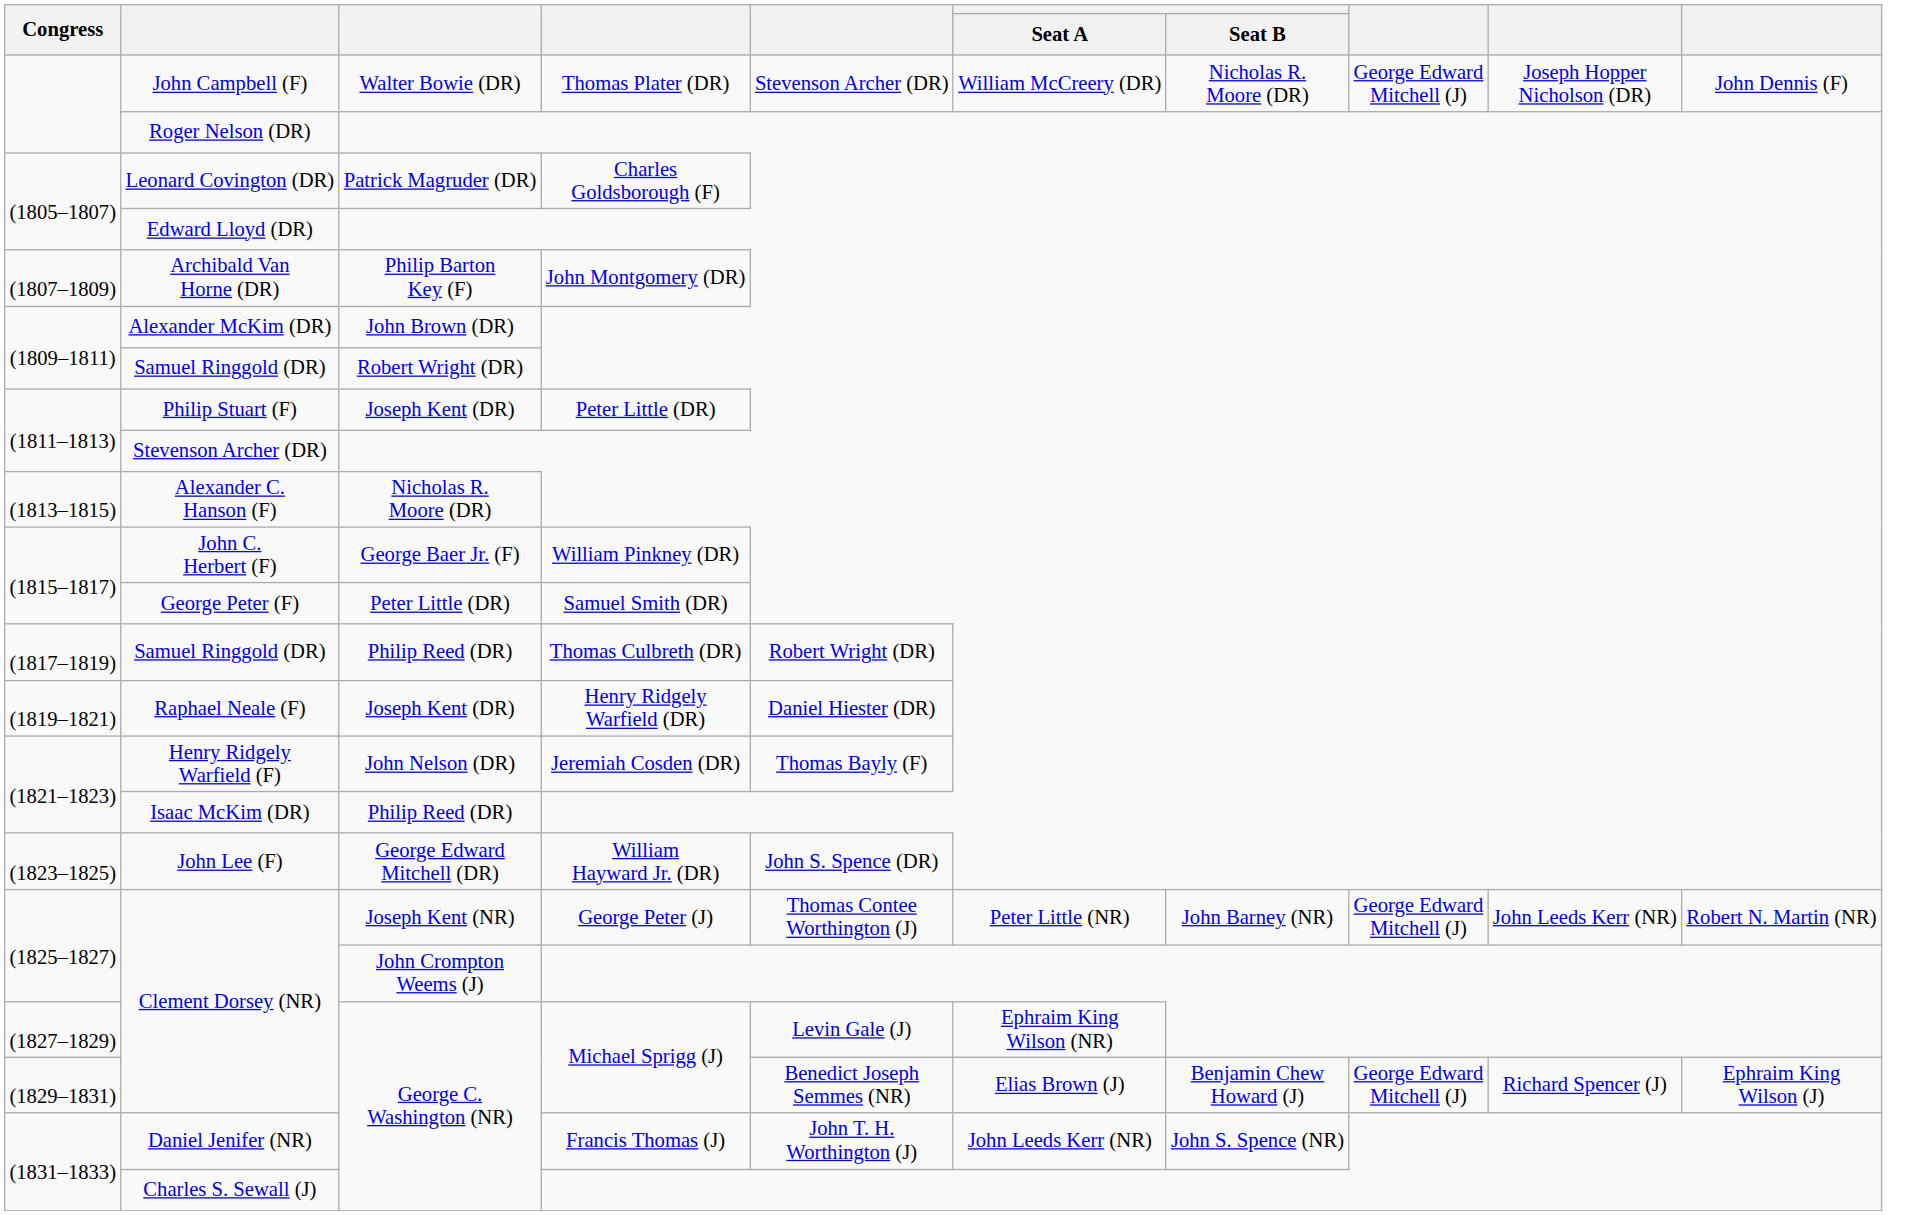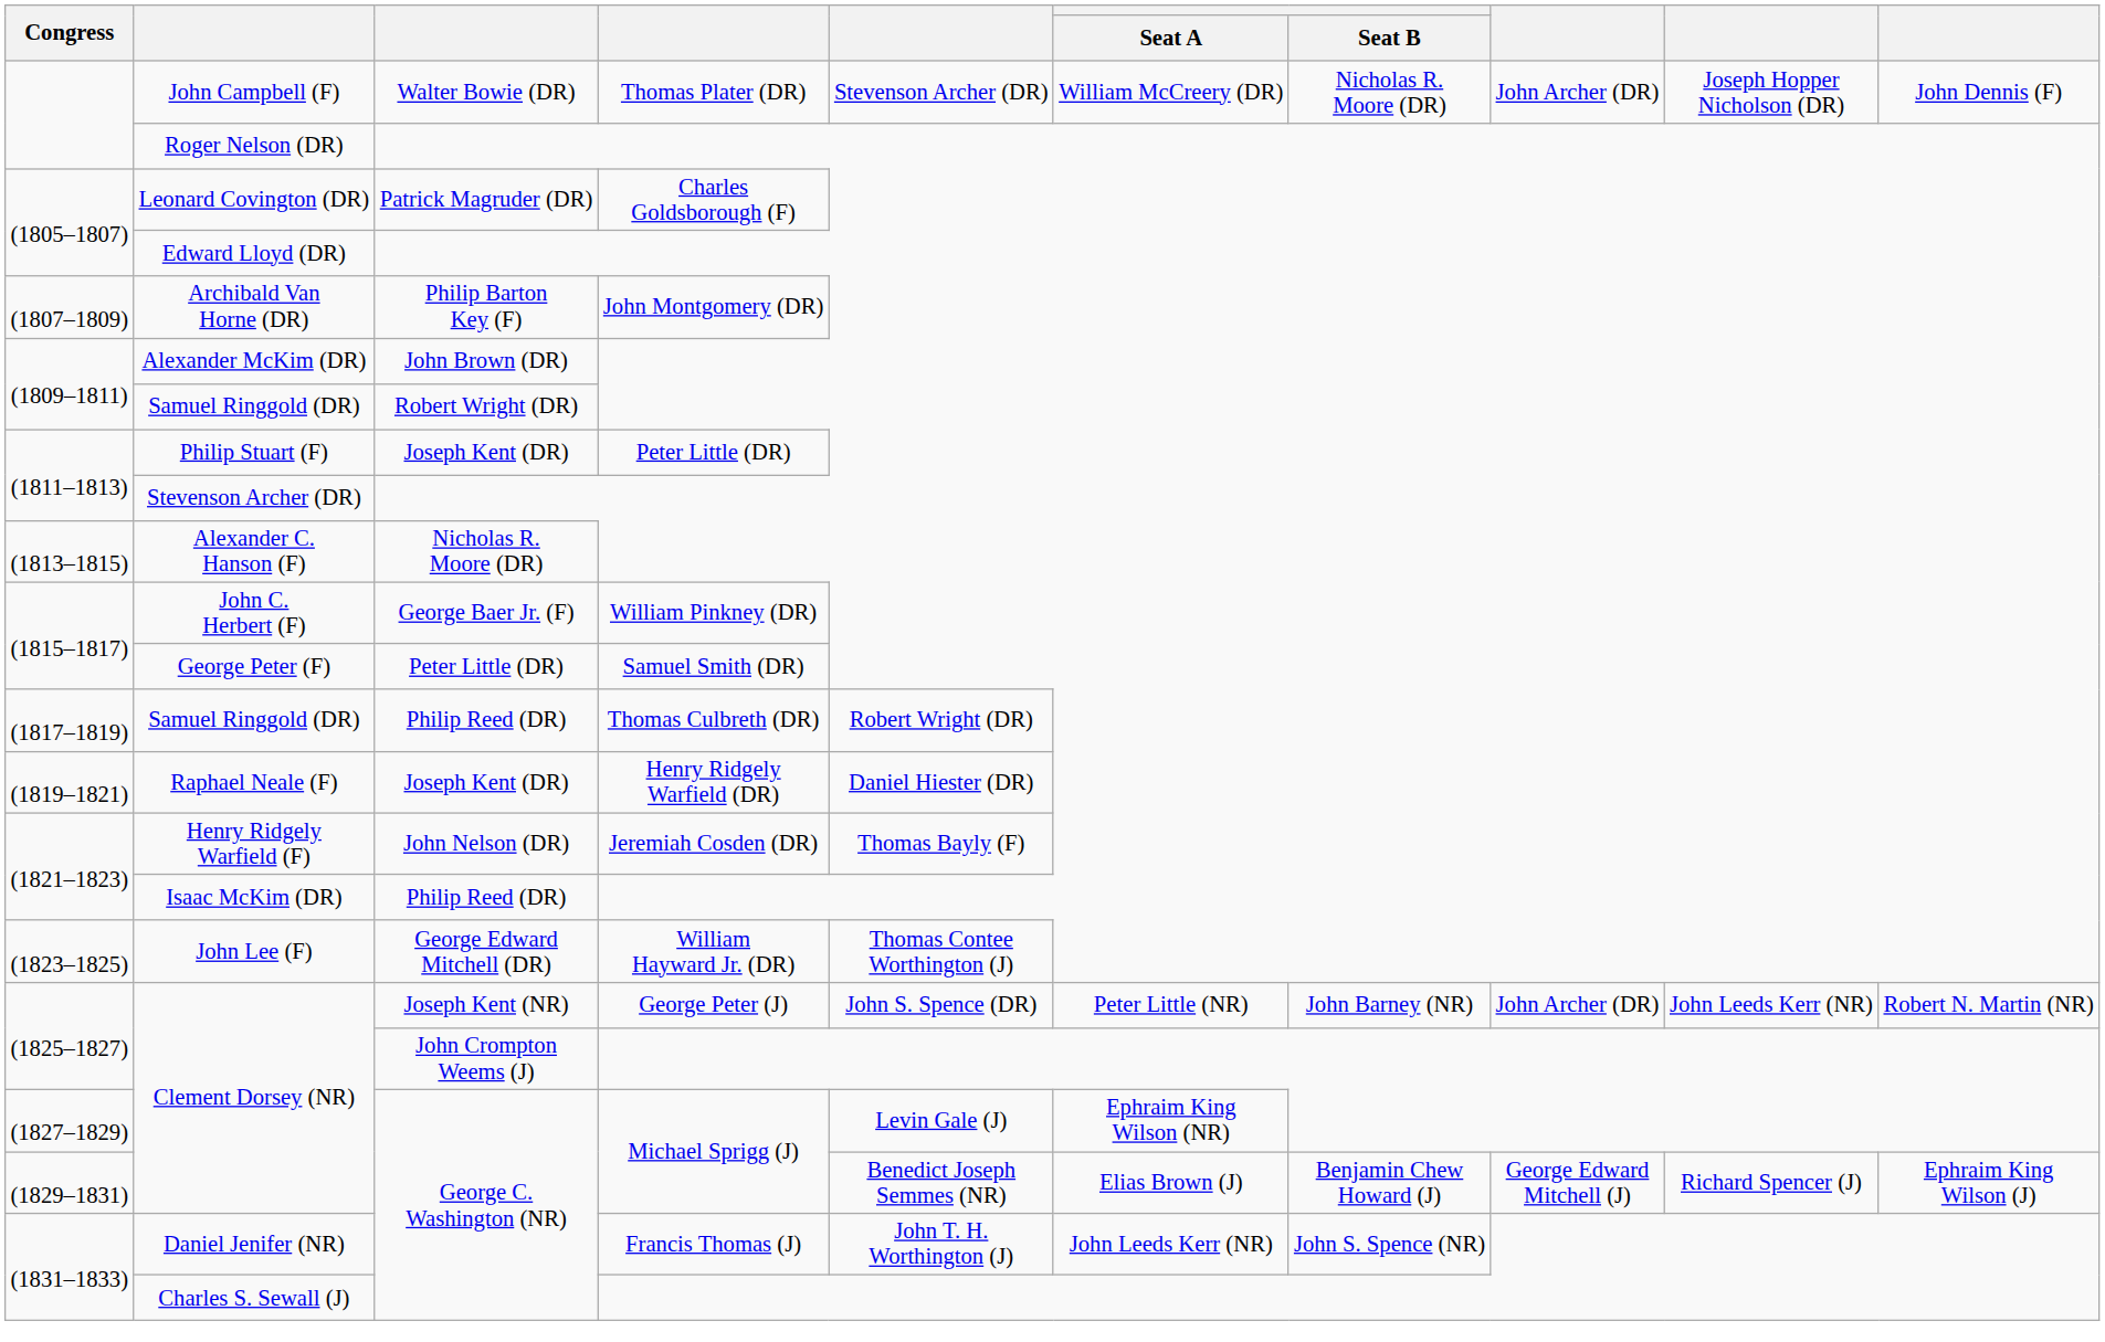 <table class=wikitable style="text-align:center">
 <tr>
 <th rowspan=2 class=small>Congress</th>
 <th rowspan=2></th>
 <th rowspan=2></th>
 <th rowspan=2></th>
 <th rowspan=2></th>
 <th colspan=2></th>
 <th rowspan=2></th>
 <th rowspan=2></th>
 <th rowspan=2></th>
 </tr>
 <tr style="height:2em">
 <th>Seat A</th>
 <th>Seat B</th>
 </tr>
 <tr style="height:2em">
 <td rowspan=2><strong></strong><br></td>
 <td><a href='#'>John Campbell</a> (F)</td>
 <td><a href='#'>Walter Bowie</a> (DR)</td>
 <td><a href='#'>Thomas Plater</a> (DR)</td>
 <td><a href='#'>Stevenson Archer</a> (DR)</td>
 <td><a href='#'>William McCreery</a> (DR)</td>
 <td><a href='#'>Nicholas R.<br>Moore</a> (DR)</td>
-<td><a href='#'>George Edward<br>Mitchell</a> (J)</td>
+<td><a href='#'>John Archer</a> (DR)</td>
 <td><a href='#'>Joseph Hopper<br>Nicholson</a> (DR)</td>
 <td><a href='#'>John Dennis</a> (F)</td>
 </tr>
 <tr style="height:2em">
 <td><a href='#'>Roger Nelson</a> (DR)</td>
 </tr>
 <tr style="height:2em">
 <td rowspan=2><strong></strong><br>(1805–1807)</td>
 <td><a href='#'>Leonard Covington</a> (DR)</td>
 <td><a href='#'>Patrick Magruder</a> (DR)</td>
 <td><a href='#'>Charles<br>Goldsborough</a> (F)</td>
 </tr>
 <tr style="height:2em">
 <td><a href='#'>Edward Lloyd</a> (DR)</td>
 </tr>
 <tr style="height:2em">
 <td><strong></strong><br>(1807–1809)</td>
 <td><a href='#'>Archibald Van<br>Horne</a> (DR)</td>
 <td><a href='#'>Philip Barton<br>Key</a> (F)</td>
 <td><a href='#'>John Montgomery</a> (DR)</td>
 </tr>
 <tr style="height:2em">
 <td rowspan=2><strong></strong><br>(1809–1811)</td>
 <td><a href='#'>Alexander McKim</a> (DR)</td>
 <td><a href='#'>John Brown</a> (DR)</td>
 </tr>
 <tr style="height:2em">
 <td><a href='#'>Samuel Ringgold</a> (DR)</td>
 <td><a href='#'>Robert Wright</a> (DR)</td>
 </tr>
 <tr style="height:2em">
 <td rowspan=2><strong></strong><br>(1811–1813)</td>
 <td><a href='#'>Philip Stuart</a> (F)</td>
 <td><a href='#'>Joseph Kent</a> (DR)</td>
 <td><a href='#'>Peter Little</a> (DR)</td>
 </tr>
 <tr style="height:2em">
 <td><a href='#'>Stevenson Archer</a> (DR)</td>
 </tr>
 <tr style="height:2em">
 <td><strong></strong><br>(1813–1815)</td>
 <td><a href='#'>Alexander C.<br>Hanson</a> (F)</td>
 <td><a href='#'>Nicholas R.<br>Moore</a> (DR)</td>
 </tr>
 <tr style="height:2em">
 <td rowspan=2><strong></strong><br>(1815–1817)</td>
 <td><a href='#'>John C.<br>Herbert</a> (F)</td>
 <td><a href='#'>George Baer Jr.</a> (F)</td>
 <td><a href='#'>William Pinkney</a> (DR)</td>
 </tr>
 <tr style="height:2em">
 <td><a href='#'>George Peter</a> (F)</td>
 <td><a href='#'>Peter Little</a> (DR)</td>
 <td><a href='#'>Samuel Smith</a> (DR)</td>
 </tr>
 <tr style="height:2em">
 <td><strong></strong><br>(1817–1819)</td>
 <td><a href='#'>Samuel Ringgold</a> (DR)</td>
 <td><a href='#'>Philip Reed</a> (DR)</td>
 <td><a href='#'>Thomas Culbreth</a> (DR)</td>
 <td><a href='#'>Robert Wright</a> (DR)</td>
 </tr>
 <tr style="height:2em">
 <td><strong></strong><br>(1819–1821)</td>
 <td><a href='#'>Raphael Neale</a> (F)</td>
 <td><a href='#'>Joseph Kent</a> (DR)</td>
 <td><a href='#'>Henry Ridgely<br>Warfield</a> (DR)</td>
 <td><a href='#'>Daniel Hiester</a> (DR)</td>
 </tr>
 <tr style="height:2em">
 <td rowspan=2><strong></strong><br>(1821–1823)</td>
 <td><a href='#'>Henry Ridgely<br>Warfield</a> (F)</td>
 <td><a href='#'>John Nelson</a> (DR)</td>
 <td><a href='#'>Jeremiah Cosden</a> (DR)</td>
 <td><a href='#'>Thomas Bayly</a> (F)</td>
 </tr>
 <tr style="height:2em">
 <td><a href='#'>Isaac McKim</a> (DR)</td>
 <td><a href='#'>Philip Reed</a> (DR)</td>
 </tr>
 <tr style="height:2em">
 <td><strong></strong><br>(1823–1825)</td>
 <td><a href='#'>John Lee</a> (F)</td>
 <td><a href='#'>George Edward<br>Mitchell</a> (DR)</td>
 <td><a href='#'>William<br>Hayward Jr.</a> (DR)</td>
-<td><a href='#'>John S. Spence</a> (DR)</td>
+<td><a href='#'>Thomas Contee<br>Worthington</a> (J)</td>
 </tr>
 <tr style="height:2em">
 <td rowspan=2><strong></strong><br>(1825–1827)</td>
 <td rowspan=4 ><a href='#'>Clement Dorsey</a> (NR)</td>
 <td><a href='#'>Joseph Kent</a> (NR)</td>
 <td><a href='#'>George Peter</a> (J)</td>
-<td><a href='#'>Thomas Contee<br>Worthington</a> (J)</td>
+<td><a href='#'>John S. Spence</a> (DR)</td>
 <td><a href='#'>Peter Little</a> (NR)</td>
 <td><a href='#'>John Barney</a> (NR)</td>
-<td><a href='#'>George Edward<br>Mitchell</a> (J)</td>
+<td><a href='#'>John Archer</a> (DR)</td>
 <td><a href='#'>John Leeds Kerr</a> (NR)</td>
 <td><a href='#'>Robert N. Martin</a> (NR)</td>
 </tr>
 <tr style="height:2em">
 <td><a href='#'>John Crompton<br>Weems</a> (J)</td>
 </tr>
 <tr style="height:2em">
 <td><strong></strong><br>(1827–1829)</td>
 <td rowspan=4 ><a href='#'>George C.<br>Washington</a> (NR)</td>
 <td rowspan=2 ><a href='#'>Michael Sprigg</a> (J)</td>
 <td><a href='#'>Levin Gale</a> (J)</td>
 <td><a href='#'>Ephraim King<br>Wilson</a> (NR)</td>
 </tr>
 <tr style="height:2em">
 <td><strong></strong><br>(1829–1831)</td>
 <td><a href='#'>Benedict Joseph<br>Semmes</a> (NR)</td>
 <td><a href='#'>Elias Brown</a> (J)</td>
 <td><a href='#'>Benjamin Chew<br>Howard</a> (J)</td>
 <td><a href='#'>George Edward<br>Mitchell</a> (J)</td>
 <td><a href='#'>Richard Spencer</a> (J)</td>
 <td><a href='#'>Ephraim King<br>Wilson</a> (J)</td>
 </tr>
 <tr style="height:2em">
 <td rowspan=2><strong></strong><br>(1831–1833)</td>
 <td><a href='#'>Daniel Jenifer</a> (NR)</td>
 <td><a href='#'>Francis Thomas</a> (J)</td>
 <td><a href='#'>John T. H.<br>Worthington</a> (J)</td>
 <td><a href='#'>John Leeds Kerr</a> (NR)</td>
 <td><a href='#'>John S. Spence</a> (NR)</td>
 </tr>
 <tr style="height:2em">
 <td><a href='#'>Charles S. Sewall</a> (J)</td>
 </tr>
 </table>
